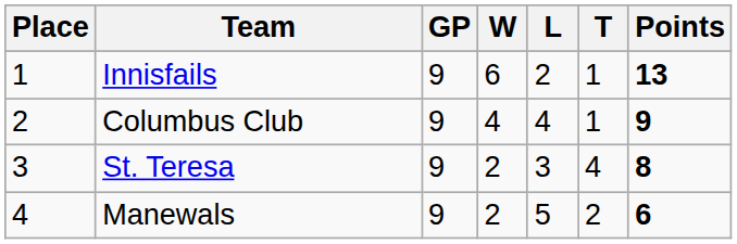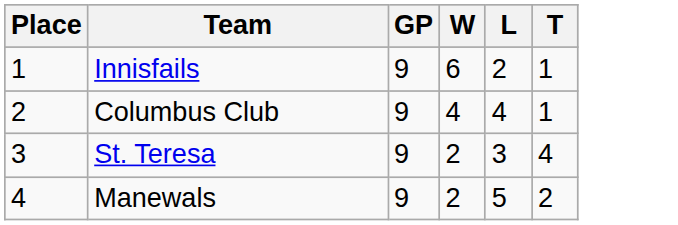 <table class="wikitable">
 <tr>
 <th>Place</th>
 <th width="170">Team</th>
 <th width="20">GP</th>
 <th width="20">W</th>
 <th width="20">L</th>
 <th width="20">T</th>
-<th>Points</th>
 </tr>
 <tr>
 <td>1</td>
 <td><a href='#'>Innisfails</a></td>
 <td>9</td>
 <td>6</td>
 <td>2</td>
 <td>1</td>
-<td><strong>13</strong></td>
 </tr>
 <tr>
 <td>2</td>
 <td>Columbus Club</td>
 <td>9</td>
 <td>4</td>
 <td>4</td>
 <td>1</td>
-<td><strong>9</strong></td>
 </tr>
 <tr>
 <td>3</td>
 <td><a href='#'>St. Teresa</a></td>
 <td>9</td>
 <td>2</td>
 <td>3</td>
 <td>4</td>
-<td><strong>8</strong></td>
 </tr>
 <tr>
 <td>4</td>
 <td>Manewals</td>
 <td>9</td>
 <td>2</td>
 <td>5</td>
 <td>2</td>
-<td><strong>6</strong></td>
 </tr>
 </table>
